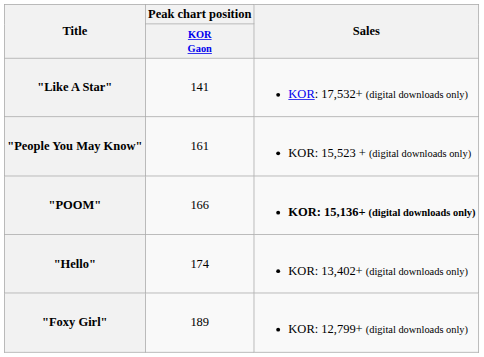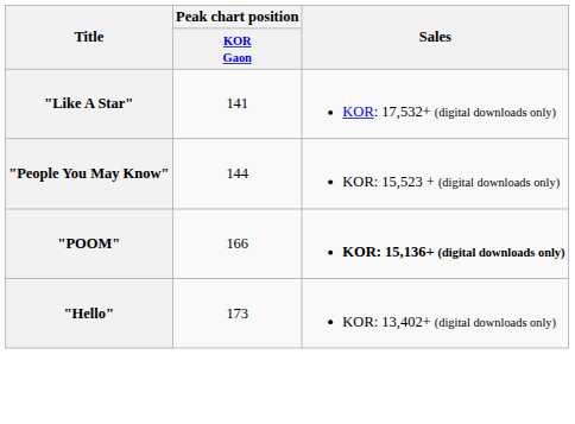 <table class="wikitable sortable plainrowheaders">
 <tr>
 <th scope="col" rowspan="2">Title</th>
 <th scope="col">Peak chart position</th>
 <th scope="col" rowspan="2">Sales</th>
 </tr>
 <tr>
 <th style="text-align:center;"><small><a href='#'>KOR<br>Gaon</a></small><br></th>
 </tr>
 <tr>
 <th scope="row" align="left">"Like A Star"</th>
 <td style="text-align:center;">141</td>
 <td><br><ul><li><a href='#'>KOR</a>: 17,532+ <small>(digital downloads only)</small></li></ul></td>
 </tr>
 <tr>
 <th scope="row" align="left">"People You May Know"</th>
-<td style="text-align:center;">161</td>
+<td style="text-align:center;">144</td>
 <td><br><ul><li>KOR: 15,523 + <small>(digital downloads only)</small></li></ul></td>
 </tr>
 <tr>
 <th scope="row" align="left">"POOM"</th>
 <td style="text-align:center;">166</td>
 <td><strong><br><ul><li>KOR: 15,136+ <small>(digital downloads only)</small></li></ul></strong></td>
 </tr>
 <tr>
 <th scope="row" align="left">"Hello"</th>
-<td style="text-align:center;">174</td>
+<td style="text-align:center;">173</td>
 <td><br><ul><li>KOR: 13,402+ <small>(digital downloads only)</small></li></ul></td>
 </tr>
-<tr>
-<th scope="row" align="left">"Foxy Girl"</th>
-<td style="text-align:center;">189</td>
-<td><br><ul><li>KOR: 12,799+ <small>(digital downloads only)</small></li></ul></td>
-</tr>
 </table>
